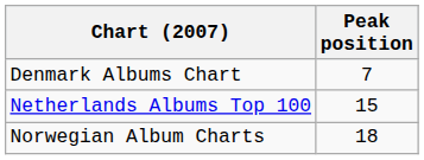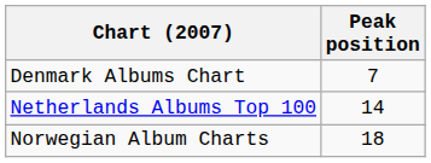 <table class="wikitable sortable">
 <tr style="background:#ebf5ff;">
 <th align="left">Chart (2007) </th>
 <th align="left">Peak<br>position</th>
 </tr>
 <tr>
 <td align="left">Denmark Albums Chart</td>
 <td style="text-align:center;">7</td>
 </tr>
 <tr>
 <td align="left"><a href='#'>Netherlands Albums Top 100</a></td>
-<td style="text-align:center;">15</td>
+<td style="text-align:center;">14</td>
 </tr>
 <tr>
 <td align="left">Norwegian Album Charts</td>
 <td style="text-align:center;">18</td>
 </tr>
 </table>
